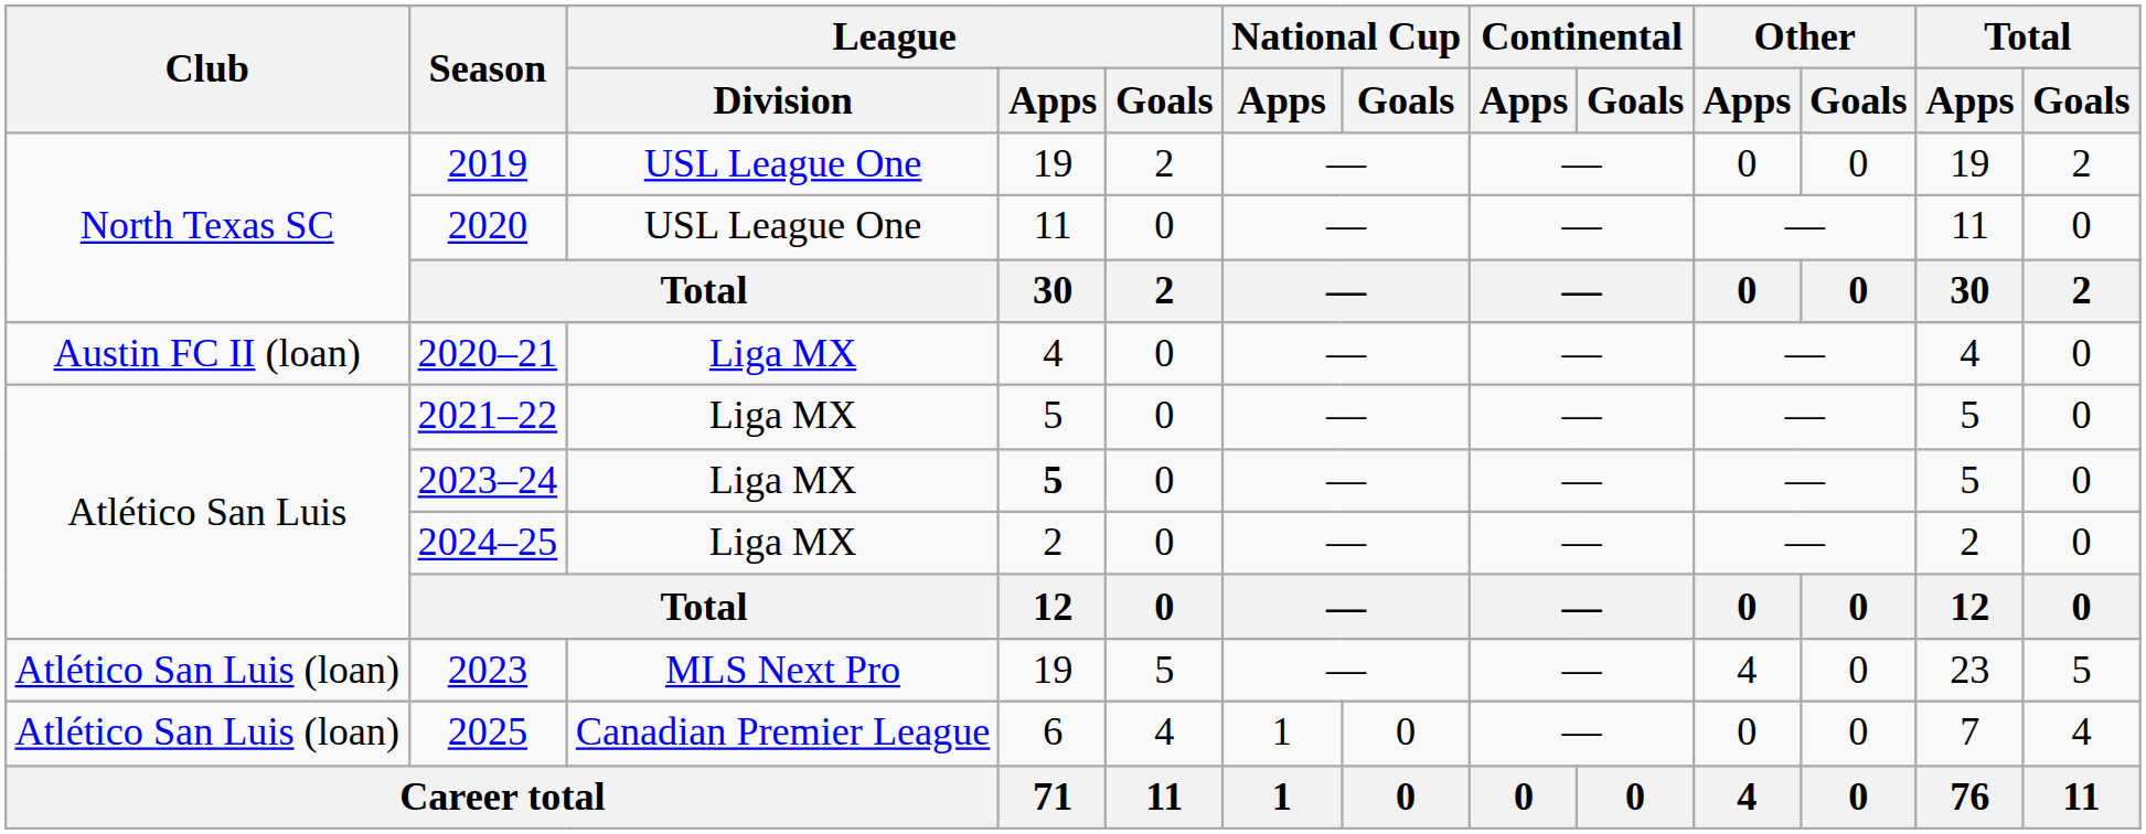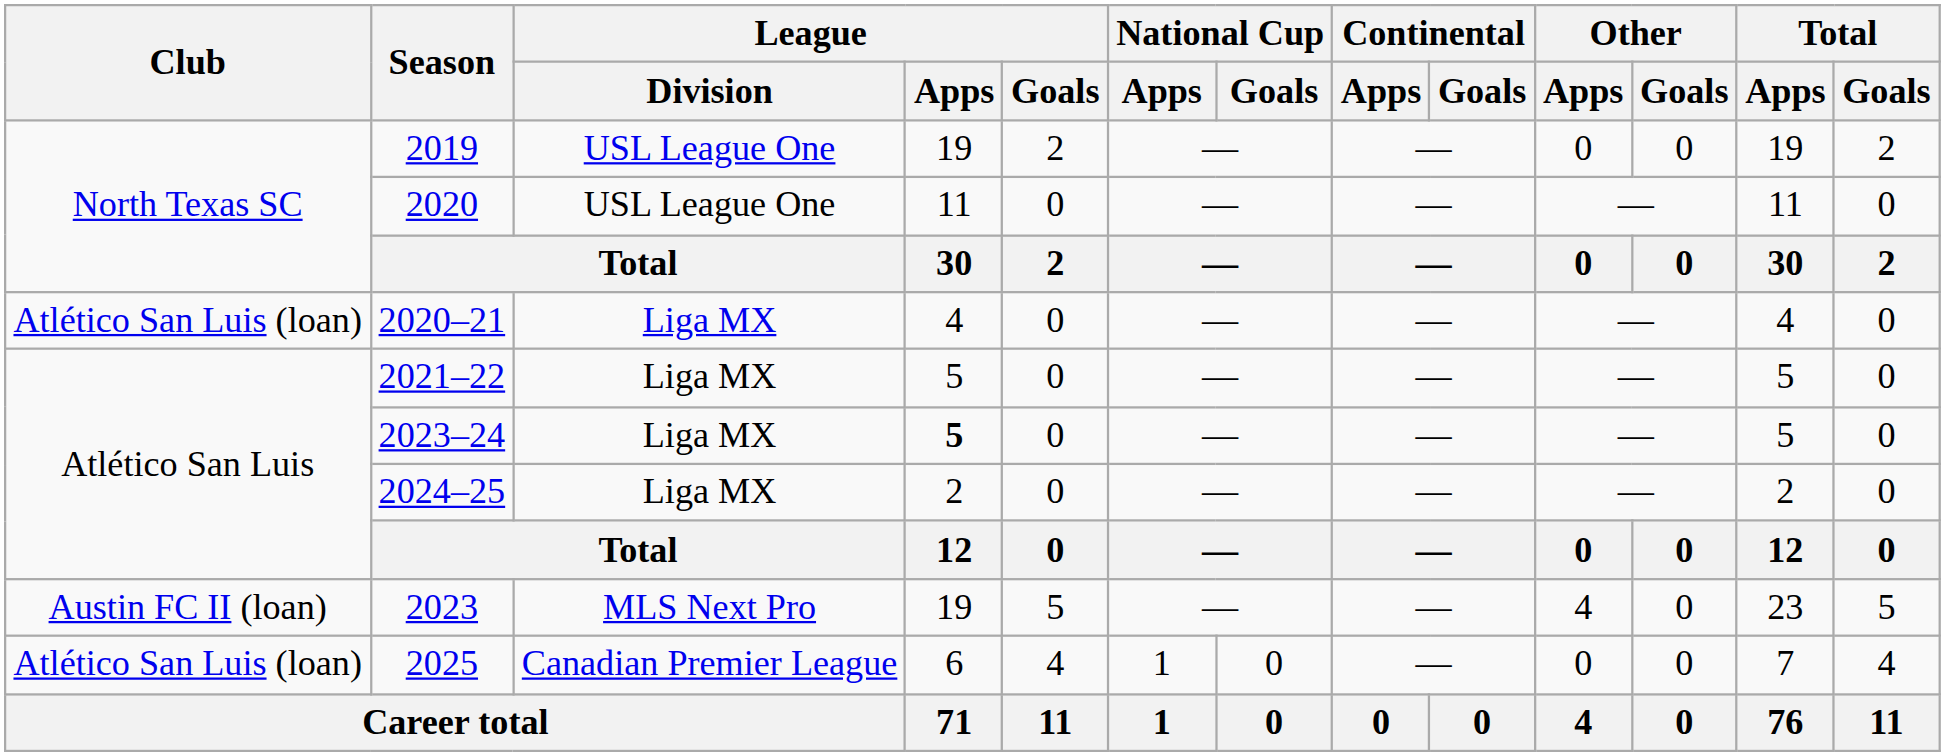 <table class="wikitable" style="text-align: center">
 <tr>
 <th rowspan="2">Club</th>
 <th rowspan="2">Season</th>
 <th colspan="3">League</th>
 <th colspan="2">National Cup</th>
 <th colspan="2">Continental</th>
 <th colspan="2">Other</th>
 <th colspan="2">Total</th>
 </tr>
 <tr>
 <th>Division</th>
 <th>Apps</th>
 <th>Goals</th>
 <th>Apps</th>
 <th>Goals</th>
 <th>Apps</th>
 <th>Goals</th>
 <th>Apps</th>
 <th>Goals</th>
 <th>Apps</th>
 <th>Goals</th>
 </tr>
 <tr>
 <td rowspan="3"><a href='#'>North Texas SC</a></td>
 <td><a href='#'>2019</a></td>
 <td><a href='#'>USL League One</a></td>
 <td>19</td>
 <td>2</td>
 <td colspan="2">—</td>
 <td colspan="2">—</td>
 <td>0</td>
 <td>0</td>
 <td>19</td>
 <td>2</td>
 </tr>
 <tr>
 <td><a href='#'>2020</a></td>
 <td>USL League One</td>
 <td>11</td>
 <td>0</td>
 <td colspan="2">—</td>
 <td colspan="2">—</td>
 <td colspan="2">—</td>
 <td>11</td>
 <td>0</td>
 </tr>
 <tr>
 <th colspan="2">Total</th>
 <th>30</th>
 <th>2</th>
 <th colspan="2">—</th>
 <th colspan="2">—</th>
 <th>0</th>
 <th>0</th>
 <th>30</th>
 <th>2</th>
 </tr>
 <tr>
-<td><a href='#'>Austin FC II</a> (loan)</td>
+<td><a href='#'>Atlético San Luis</a> (loan)</td>
 <td><a href='#'>2020–21</a></td>
 <td><a href='#'>Liga MX</a></td>
 <td>4</td>
 <td>0</td>
 <td colspan=2>—</td>
 <td colspan=2>—</td>
 <td colspan=2>—</td>
 <td>4</td>
 <td>0</td>
 </tr>
 <tr>
 <td rowspan="4">Atlético San Luis</td>
 <td><a href='#'>2021–22</a></td>
 <td>Liga MX</td>
 <td>5</td>
 <td>0</td>
 <td colspan=2>—</td>
 <td colspan=2>—</td>
 <td colspan=2>—</td>
 <td>5</td>
 <td>0</td>
 </tr>
 <tr>
 <td><a href='#'>2023–24</a></td>
 <td>Liga MX</td>
 <td><strong>5</strong></td>
 <td>0</td>
 <td colspan=2>—</td>
 <td colspan=2>—</td>
 <td colspan=2>—</td>
 <td>5</td>
 <td>0</td>
 </tr>
 <tr>
 <td><a href='#'>2024–25</a></td>
 <td>Liga MX</td>
 <td>2</td>
 <td>0</td>
 <td colspan=2>—</td>
 <td colspan=2>—</td>
 <td colspan=2>—</td>
 <td>2</td>
 <td>0</td>
 </tr>
 <tr>
 <th colspan="2">Total</th>
 <th>12</th>
 <th>0</th>
 <th colspan="2">—</th>
 <th colspan="2">—</th>
 <th>0</th>
 <th>0</th>
 <th>12</th>
 <th>0</th>
 </tr>
 <tr>
-<td><a href='#'>Atlético San Luis</a> (loan)</td>
+<td><a href='#'>Austin FC II</a> (loan)</td>
 <td><a href='#'>2023</a></td>
 <td><a href='#'>MLS Next Pro</a></td>
 <td>19</td>
 <td>5</td>
 <td colspan=2>—</td>
 <td colspan=2>—</td>
 <td>4</td>
 <td>0</td>
 <td>23</td>
 <td>5</td>
 </tr>
 <tr>
 <td><a href='#'>Atlético San Luis</a> (loan)</td>
 <td><a href='#'>2025</a></td>
 <td><a href='#'>Canadian Premier League</a></td>
 <td>6</td>
 <td>4</td>
 <td>1</td>
 <td>0</td>
 <td colspan=2>—</td>
 <td>0</td>
 <td>0</td>
 <td>7</td>
 <td>4</td>
 </tr>
 <tr>
 <th colspan=3>Career total</th>
 <th>71</th>
 <th>11</th>
 <th>1</th>
 <th>0</th>
 <th>0</th>
 <th>0</th>
 <th>4</th>
 <th>0</th>
 <th>76</th>
 <th>11</th>
 </tr>
 </table>
